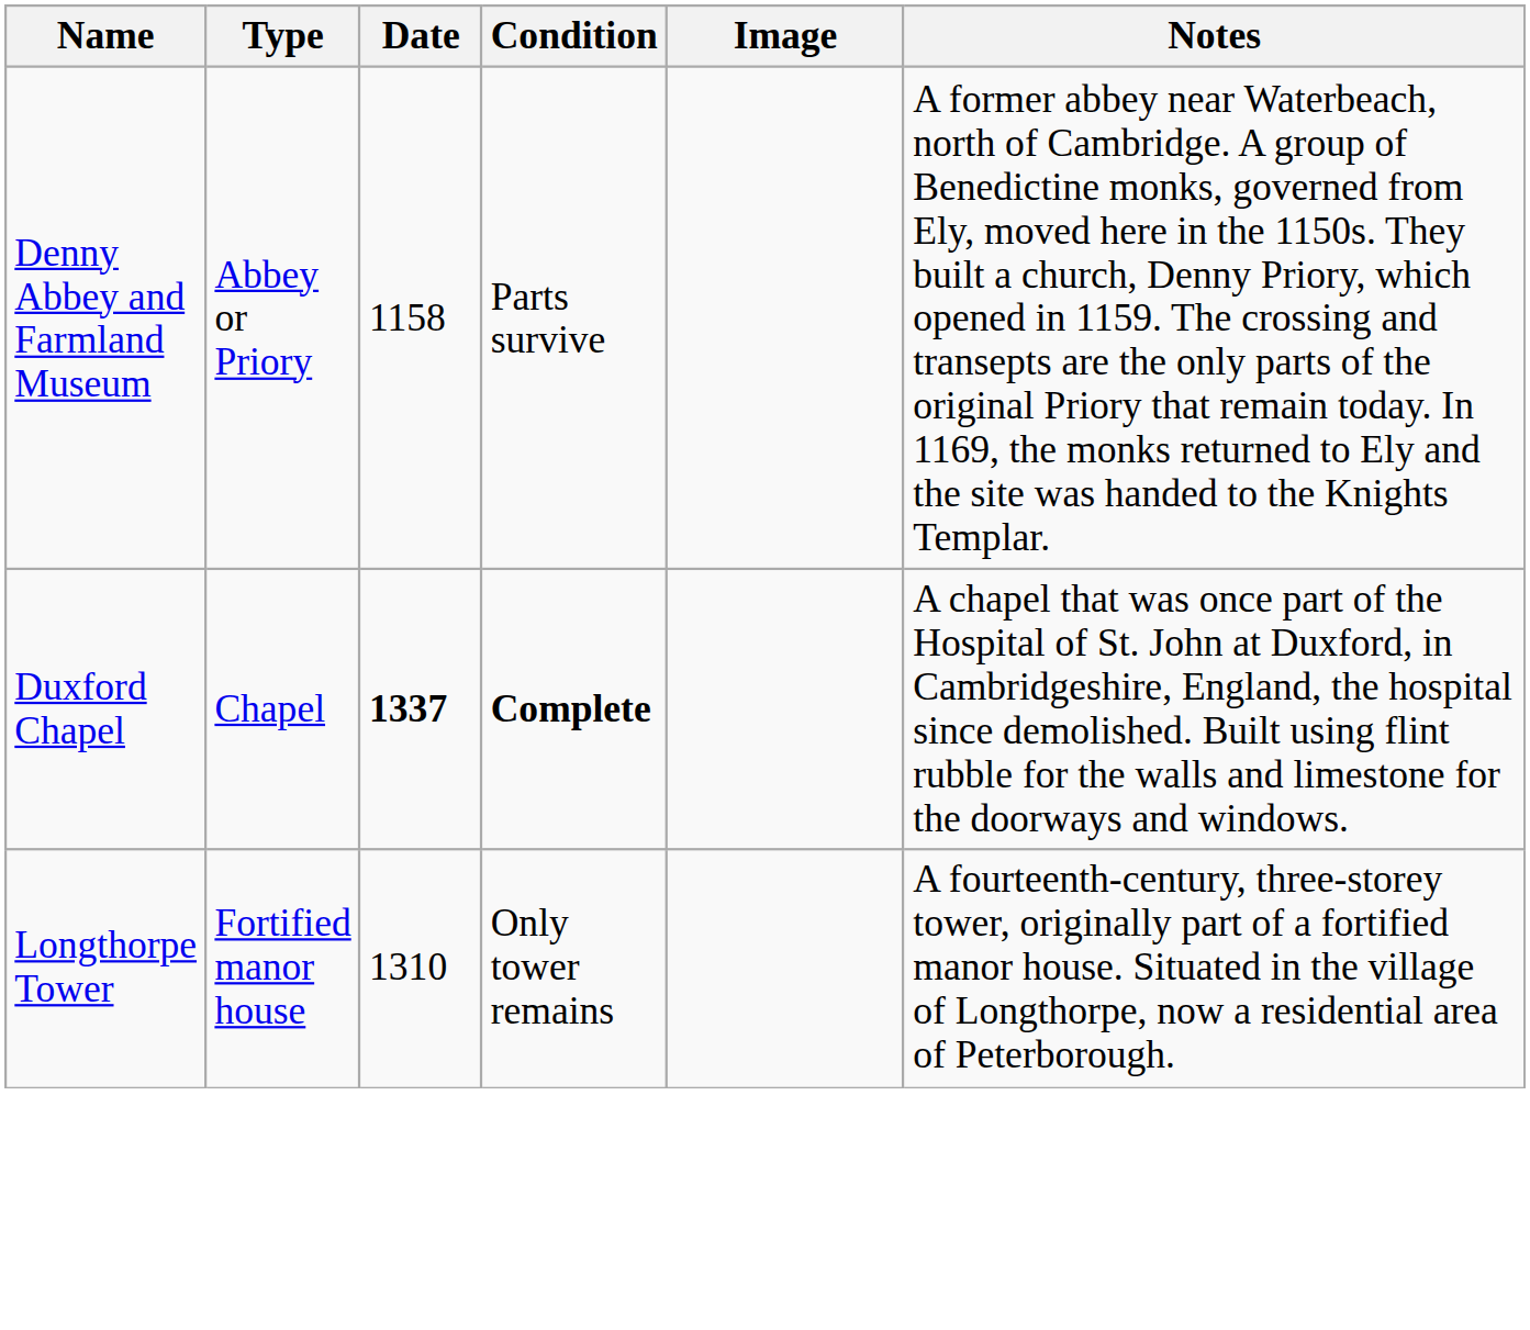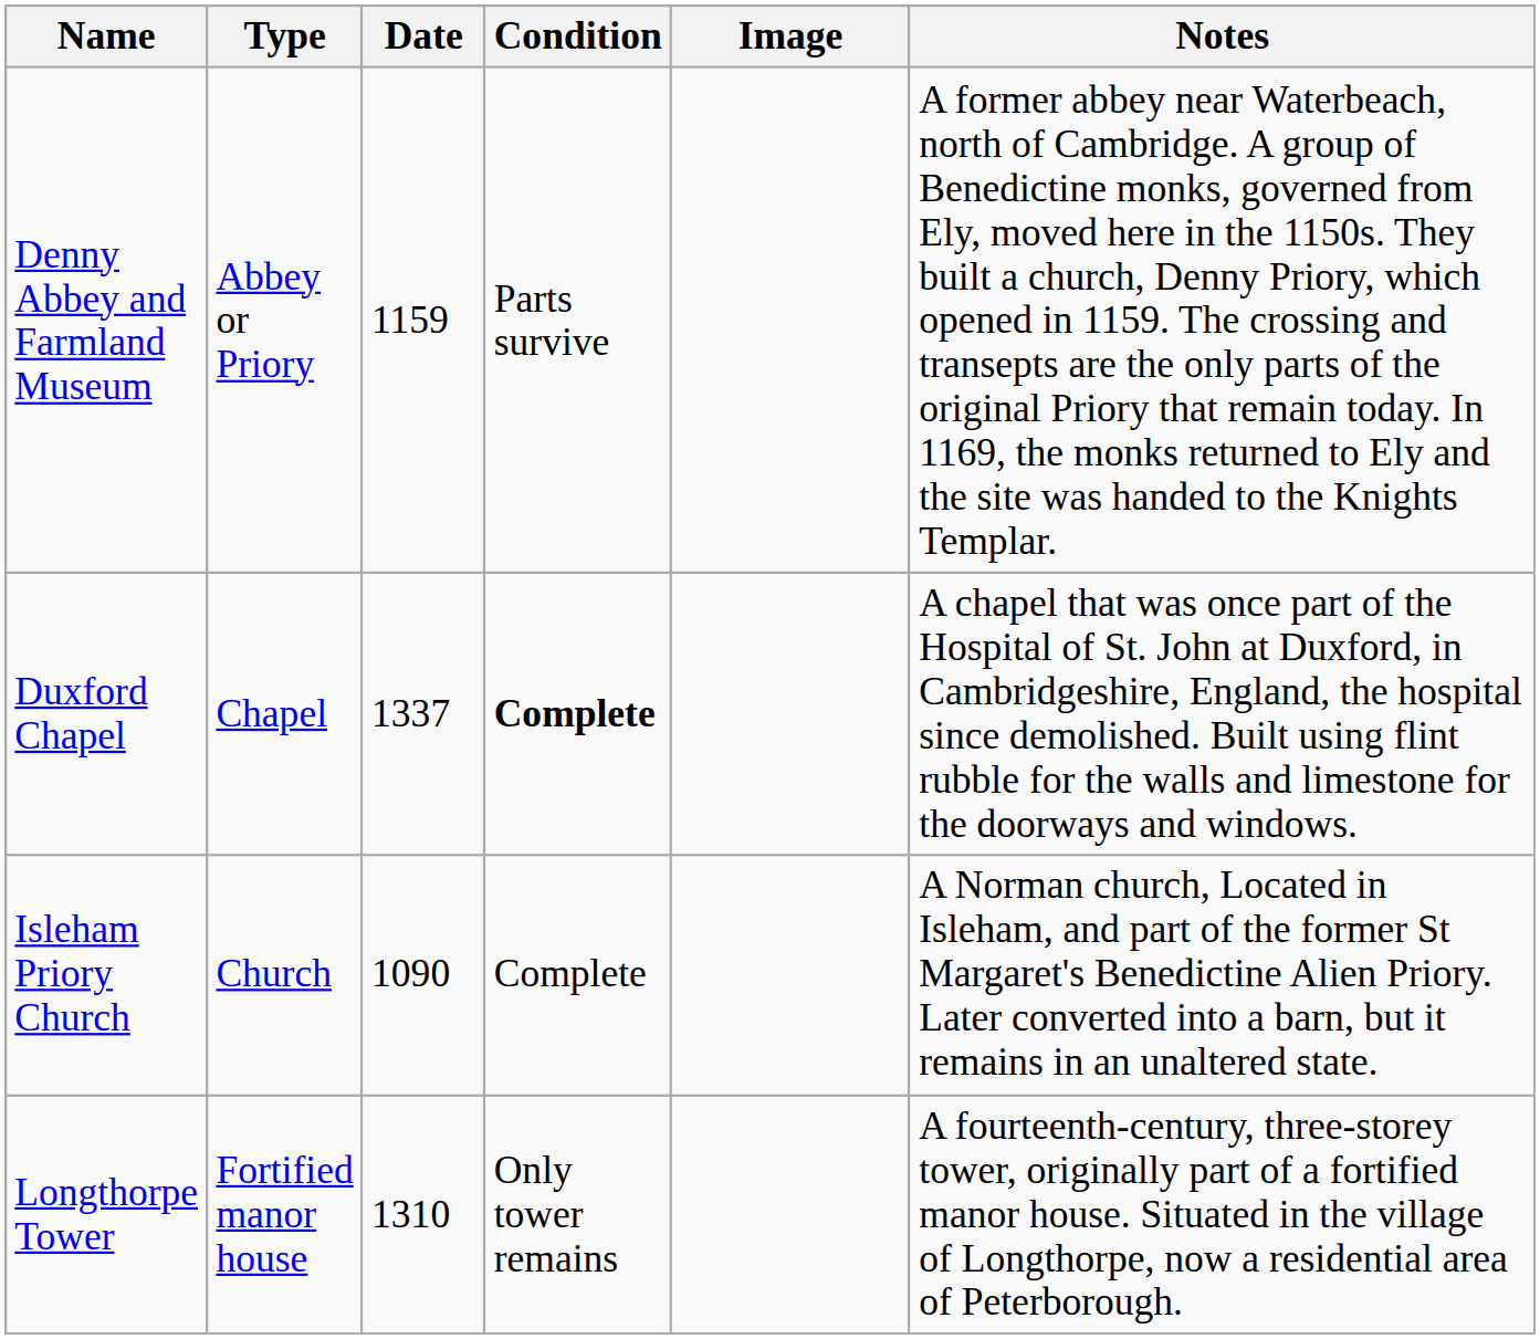 <table class="wikitable sortable" width="100%">
 <tr>
 <th width="12%">Name</th>
 <th width="10%">Type</th>
 <th width="8%">Date</th>
 <th width="10%">Condition</th>
 <th class="unsortable" width="90px">Image</th>
 <th class="unsortable">Notes</th>
 </tr>
 <tr>
 <td><a href='#'>Denny Abbey and Farmland Museum</a></td>
 <td><a href='#'>Abbey</a> or <a href='#'>Priory</a></td>
-<td>1158</td>
+<td>1159</td>
 <td>Parts survive</td>
 <td></td>
 <td>A former abbey near Waterbeach, north of Cambridge. A group of Benedictine monks, governed from Ely, moved here in the 1150s. They built a church, Denny Priory, which opened in 1159. The crossing and transepts are the only parts of the original Priory that remain today. In 1169, the monks returned to Ely and the site was handed to the Knights Templar.</td>
 </tr>
 <tr>
 <td><a href='#'>Duxford Chapel</a></td>
 <td><a href='#'>Chapel</a></td>
-<td><strong>1337</strong></td>
+<td>1337</td>
 <td><strong>Complete</strong></td>
 <td></td>
 <td>A chapel that was once part of the Hospital of St. John at Duxford, in Cambridgeshire, England, the hospital since demolished. Built using flint rubble for the walls and limestone for the doorways and windows.</td>
+</tr>
+<tr>
+<td><a href='#'>Isleham Priory Church</a></td>
+<td><a href='#'>Church</a></td>
+<td>1090</td>
+<td>Complete</td>
+<td></td>
+<td>A Norman church, Located in Isleham, and part of the former St Margaret's Benedictine Alien Priory. Later converted into a barn, but it remains in an unaltered state.</td>
 </tr>
 <tr>
 <td><a href='#'>Longthorpe Tower</a></td>
 <td><a href='#'>Fortified manor house</a></td>
 <td>1310</td>
 <td>Only tower remains</td>
 <td></td>
 <td>A fourteenth-century, three-storey tower, originally part of a fortified manor house. Situated in the village of Longthorpe, now a residential area of Peterborough.</td>
 </tr>
 </table>
